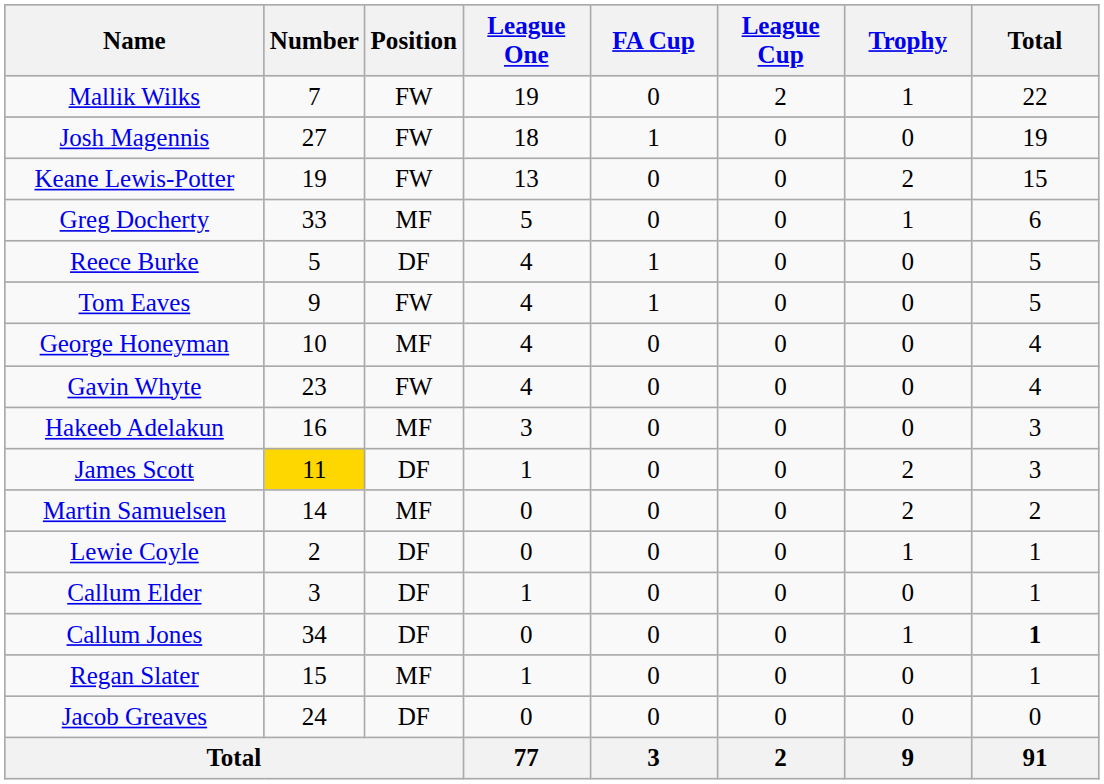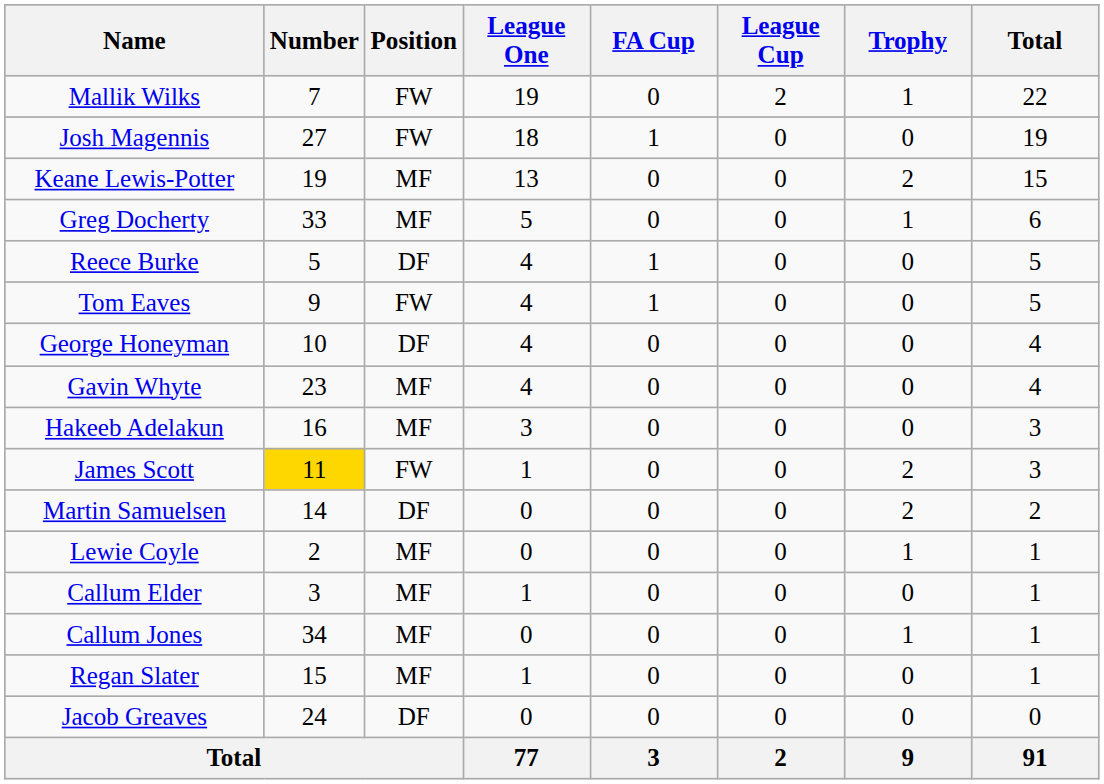 <table class="wikitable sortable plainrowheaders" style="text-align:center; font-size:95%">
 <tr>
 <th style="width:150px;">Name</th>
 <th style="width:50px;">Number</th>
 <th style="width:50px;">Position</th>
 <th style="width:70px;"><a href='#'>League One</a></th>
 <th style="width:70px;"><a href='#'>FA Cup</a></th>
 <th style="width:70px;"><a href='#'>League<br>Cup</a></th>
 <th style="width:70px;"><a href='#'>Trophy</a></th>
 <th style="width:70px;">Total</th>
 </tr>
 <tr>
 <td> <a href='#'>Mallik Wilks</a></td>
 <td>7</td>
 <td>FW</td>
 <td>19</td>
 <td>0</td>
 <td>2</td>
 <td>1</td>
 <td>22</td>
 </tr>
 <tr>
 <td> <a href='#'>Josh Magennis</a></td>
 <td>27</td>
 <td>FW</td>
 <td>18</td>
 <td>1</td>
 <td>0</td>
 <td>0</td>
 <td>19</td>
 </tr>
 <tr>
 <td> <a href='#'>Keane Lewis-Potter</a></td>
 <td>19</td>
-<td>FW</td>
+<td>MF</td>
 <td>13</td>
 <td>0</td>
 <td>0</td>
 <td>2</td>
 <td>15</td>
 </tr>
 <tr>
 <td> <a href='#'>Greg Docherty</a></td>
 <td>33</td>
 <td>MF</td>
 <td>5</td>
 <td>0</td>
 <td>0</td>
 <td>1</td>
 <td>6</td>
 </tr>
 <tr>
 <td> <a href='#'>Reece Burke</a></td>
 <td>5</td>
 <td>DF</td>
 <td>4</td>
 <td>1</td>
 <td>0</td>
 <td>0</td>
 <td>5</td>
 </tr>
 <tr>
 <td> <a href='#'>Tom Eaves</a></td>
 <td>9</td>
 <td>FW</td>
 <td>4</td>
 <td>1</td>
 <td>0</td>
 <td>0</td>
 <td>5</td>
 </tr>
 <tr>
 <td> <a href='#'>George Honeyman</a></td>
 <td>10</td>
-<td>MF</td>
+<td>DF</td>
 <td>4</td>
 <td>0</td>
 <td>0</td>
 <td>0</td>
 <td>4</td>
 </tr>
 <tr>
 <td> <a href='#'>Gavin Whyte</a></td>
 <td>23</td>
-<td>FW</td>
+<td>MF</td>
 <td>4</td>
 <td>0</td>
 <td>0</td>
 <td>0</td>
 <td>4</td>
 </tr>
 <tr>
 <td> <a href='#'>Hakeeb Adelakun</a></td>
 <td>16</td>
 <td>MF</td>
 <td>3</td>
 <td>0</td>
 <td>0</td>
 <td>0</td>
 <td>3</td>
 </tr>
 <tr>
 <td> <a href='#'>James Scott</a></td>
 <td style="background: gold;">11</td>
-<td>DF</td>
+<td>FW</td>
 <td>1</td>
 <td>0</td>
 <td>0</td>
 <td>2</td>
 <td>3</td>
 </tr>
 <tr>
 <td> <a href='#'>Martin Samuelsen</a></td>
 <td>14</td>
-<td>MF</td>
+<td>DF</td>
 <td>0</td>
 <td>0</td>
 <td>0</td>
 <td>2</td>
 <td>2</td>
 </tr>
 <tr>
 <td> <a href='#'>Lewie Coyle</a></td>
 <td>2</td>
-<td>DF</td>
+<td>MF</td>
 <td>0</td>
 <td>0</td>
 <td>0</td>
 <td>1</td>
 <td>1</td>
 </tr>
 <tr>
 <td> <a href='#'>Callum Elder</a></td>
 <td>3</td>
-<td>DF</td>
+<td>MF</td>
 <td>1</td>
 <td>0</td>
 <td>0</td>
 <td>0</td>
 <td>1</td>
 </tr>
 <tr>
 <td> <a href='#'>Callum Jones</a></td>
 <td>34</td>
-<td>DF</td>
+<td>MF</td>
 <td>0</td>
 <td>0</td>
 <td>0</td>
 <td>1</td>
-<td><strong>1</strong></td>
+<td>1</td>
 </tr>
 <tr>
 <td> <a href='#'>Regan Slater</a></td>
 <td>15</td>
 <td>MF</td>
 <td>1</td>
 <td>0</td>
 <td>0</td>
 <td>0</td>
 <td>1</td>
 </tr>
 <tr>
 <td> <a href='#'>Jacob Greaves</a></td>
 <td>24</td>
 <td>DF</td>
 <td>0</td>
 <td>0</td>
 <td>0</td>
 <td>0</td>
 <td>0</td>
 </tr>
 <tr>
 <th scope="row" colspan="3"><strong>Total</strong></th>
 <th>77</th>
 <th>3</th>
 <th>2</th>
 <th>9</th>
 <th>91</th>
 </tr>
 </table>
